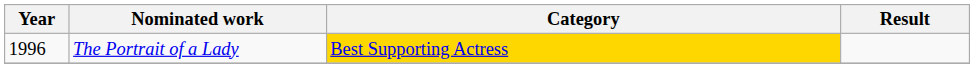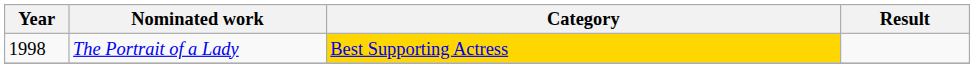 <table width="95%" class="wikitable sortable">
 <tr>
 <th width="5%">Year</th>
 <th width="20%">Nominated work</th>
 <th width="40%">Category</th>
 <th width="10%">Result</th>
 </tr>
 <tr>
-<td>1996</td>
+<td>1998</td>
 <td><em><a href='#'>The Portrait of a Lady</a></em></td>
 <td style="background: gold;"><a href='#'>Best Supporting Actress</a></td>
 <td></td>
 </tr>
 <tr>
 </tr>
 </table>
